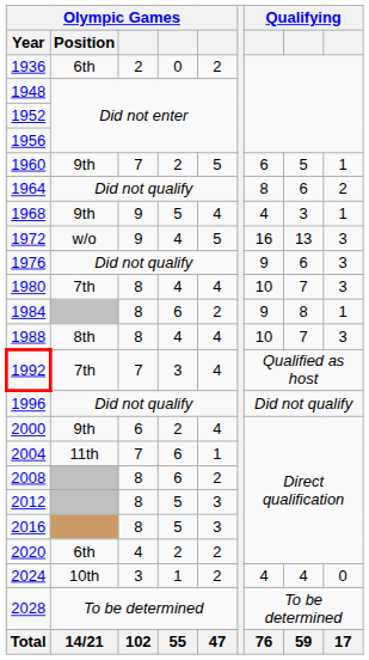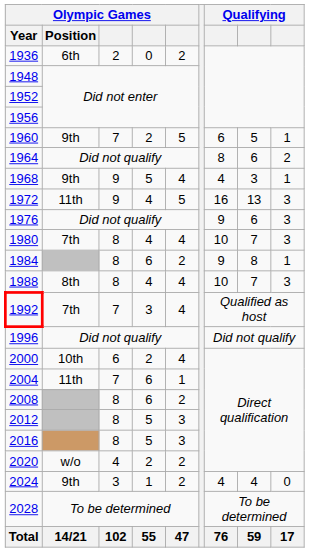 <table class="wikitable" style="text-align: center;font-size:90%;">
 <tr>
 <th colspan=5><a href='#'>Olympic Games</a></th>
 <th rowspan=25></th>
 <th colspan=3><a href='#'>Qualifying</a></th>
 </tr>
 <tr>
 <th>Year</th>
 <th>Position</th>
 <th width=30></th>
 <th width=30></th>
 <th width=30></th>
 <th width=30></th>
 <th width=30></th>
 <th width=30></th>
 </tr>
 <tr>
 <td> <a href='#'>1936</a></td>
 <td>6th</td>
 <td>2</td>
 <td>0</td>
 <td>2</td>
 </tr>
 <tr>
 <td> <a href='#'>1948</a></td>
 <td colspan=4 rowspan=3><em>Did not enter</em></td>
 </tr>
 <tr>
 <td> <a href='#'>1952</a></td>
 </tr>
 <tr>
 <td> <a href='#'>1956</a></td>
 </tr>
 <tr>
 <td> <a href='#'>1960</a></td>
 <td>9th</td>
 <td>7</td>
 <td>2</td>
 <td>5</td>
 <td>6</td>
 <td>5</td>
 <td>1</td>
 </tr>
 <tr>
 <td> <a href='#'>1964</a></td>
 <td colspan=4><em>Did not qualify</em></td>
 <td>8</td>
 <td>6</td>
 <td>2</td>
 </tr>
 <tr>
 <td> <a href='#'>1968</a></td>
 <td>9th</td>
 <td>9</td>
 <td>5</td>
 <td>4</td>
 <td>4</td>
 <td>3</td>
 <td>1</td>
 </tr>
 <tr>
 <td> <a href='#'>1972</a></td>
-<td>w/o</td>
+<td>11th</td>
 <td>9</td>
 <td>4</td>
 <td>5</td>
 <td>16</td>
 <td>13</td>
 <td>3</td>
 </tr>
 <tr>
 <td> <a href='#'>1976</a></td>
 <td colspan=4><em>Did not qualify</em></td>
 <td>9</td>
 <td>6</td>
 <td>3</td>
 </tr>
 <tr>
 <td> <a href='#'>1980</a></td>
 <td>7th</td>
 <td>8</td>
 <td>4</td>
 <td>4</td>
 <td>10</td>
 <td>7</td>
 <td>3</td>
 </tr>
 <tr>
 <td> <a href='#'>1984</a></td>
 <td bgcolor=silver></td>
 <td>8</td>
 <td>6</td>
 <td>2</td>
 <td>9</td>
 <td>8</td>
 <td>1</td>
 </tr>
 <tr>
 <td> <a href='#'>1988</a></td>
 <td>8th</td>
 <td>8</td>
 <td>4</td>
 <td>4</td>
 <td>10</td>
 <td>7</td>
 <td>3</td>
 </tr>
 <tr>
 <td style="border: 3px solid red"> <a href='#'>1992</a></td>
 <td>7th</td>
 <td>7</td>
 <td>3</td>
 <td>4</td>
 <td colspan=3><em>Qualified as host</em></td>
 </tr>
 <tr>
 <td> <a href='#'>1996</a></td>
 <td colspan=4><em>Did not qualify</em></td>
 <td colspan=3><em>Did not qualify</em></td>
 </tr>
 <tr>
 <td> <a href='#'>2000</a></td>
-<td>9th</td>
+<td>10th</td>
 <td>6</td>
 <td>2</td>
 <td>4</td>
 <td colspan=3 rowspan=6><em>Direct qualification</em></td>
 </tr>
 <tr>
 <td> <a href='#'>2004</a></td>
 <td>11th</td>
 <td>7</td>
 <td>6</td>
 <td>1</td>
 </tr>
 <tr>
 <td> <a href='#'>2008</a></td>
 <td bgcolor=silver></td>
 <td>8</td>
 <td>6</td>
 <td>2</td>
 </tr>
 <tr>
 <td> <a href='#'>2012</a></td>
 <td bgcolor=silver></td>
 <td>8</td>
 <td>5</td>
 <td>3</td>
 </tr>
 <tr>
 <td> <a href='#'>2016</a></td>
 <td bgcolor=#cc9966></td>
 <td>8</td>
 <td>5</td>
 <td>3</td>
 </tr>
 <tr>
 <td> <a href='#'>2020</a></td>
-<td>6th</td>
+<td>w/o</td>
 <td>4</td>
 <td>2</td>
 <td>2</td>
 </tr>
 <tr>
 <td> <a href='#'>2024</a></td>
-<td>10th</td>
+<td>9th</td>
 <td>3</td>
 <td>1</td>
 <td>2</td>
 <td>4</td>
 <td>4</td>
 <td>0</td>
 </tr>
 <tr>
 <td> <a href='#'>2028</a></td>
 <td colspan=4><em>To be determined</em></td>
 <td colspan=3><em>To be determined</em></td>
 </tr>
 <tr>
 <th>Total</th>
 <th>14/21</th>
 <th>102</th>
 <th>55</th>
 <th>47</th>
 <th>76</th>
 <th>59</th>
 <th>17</th>
 </tr>
 </table>
